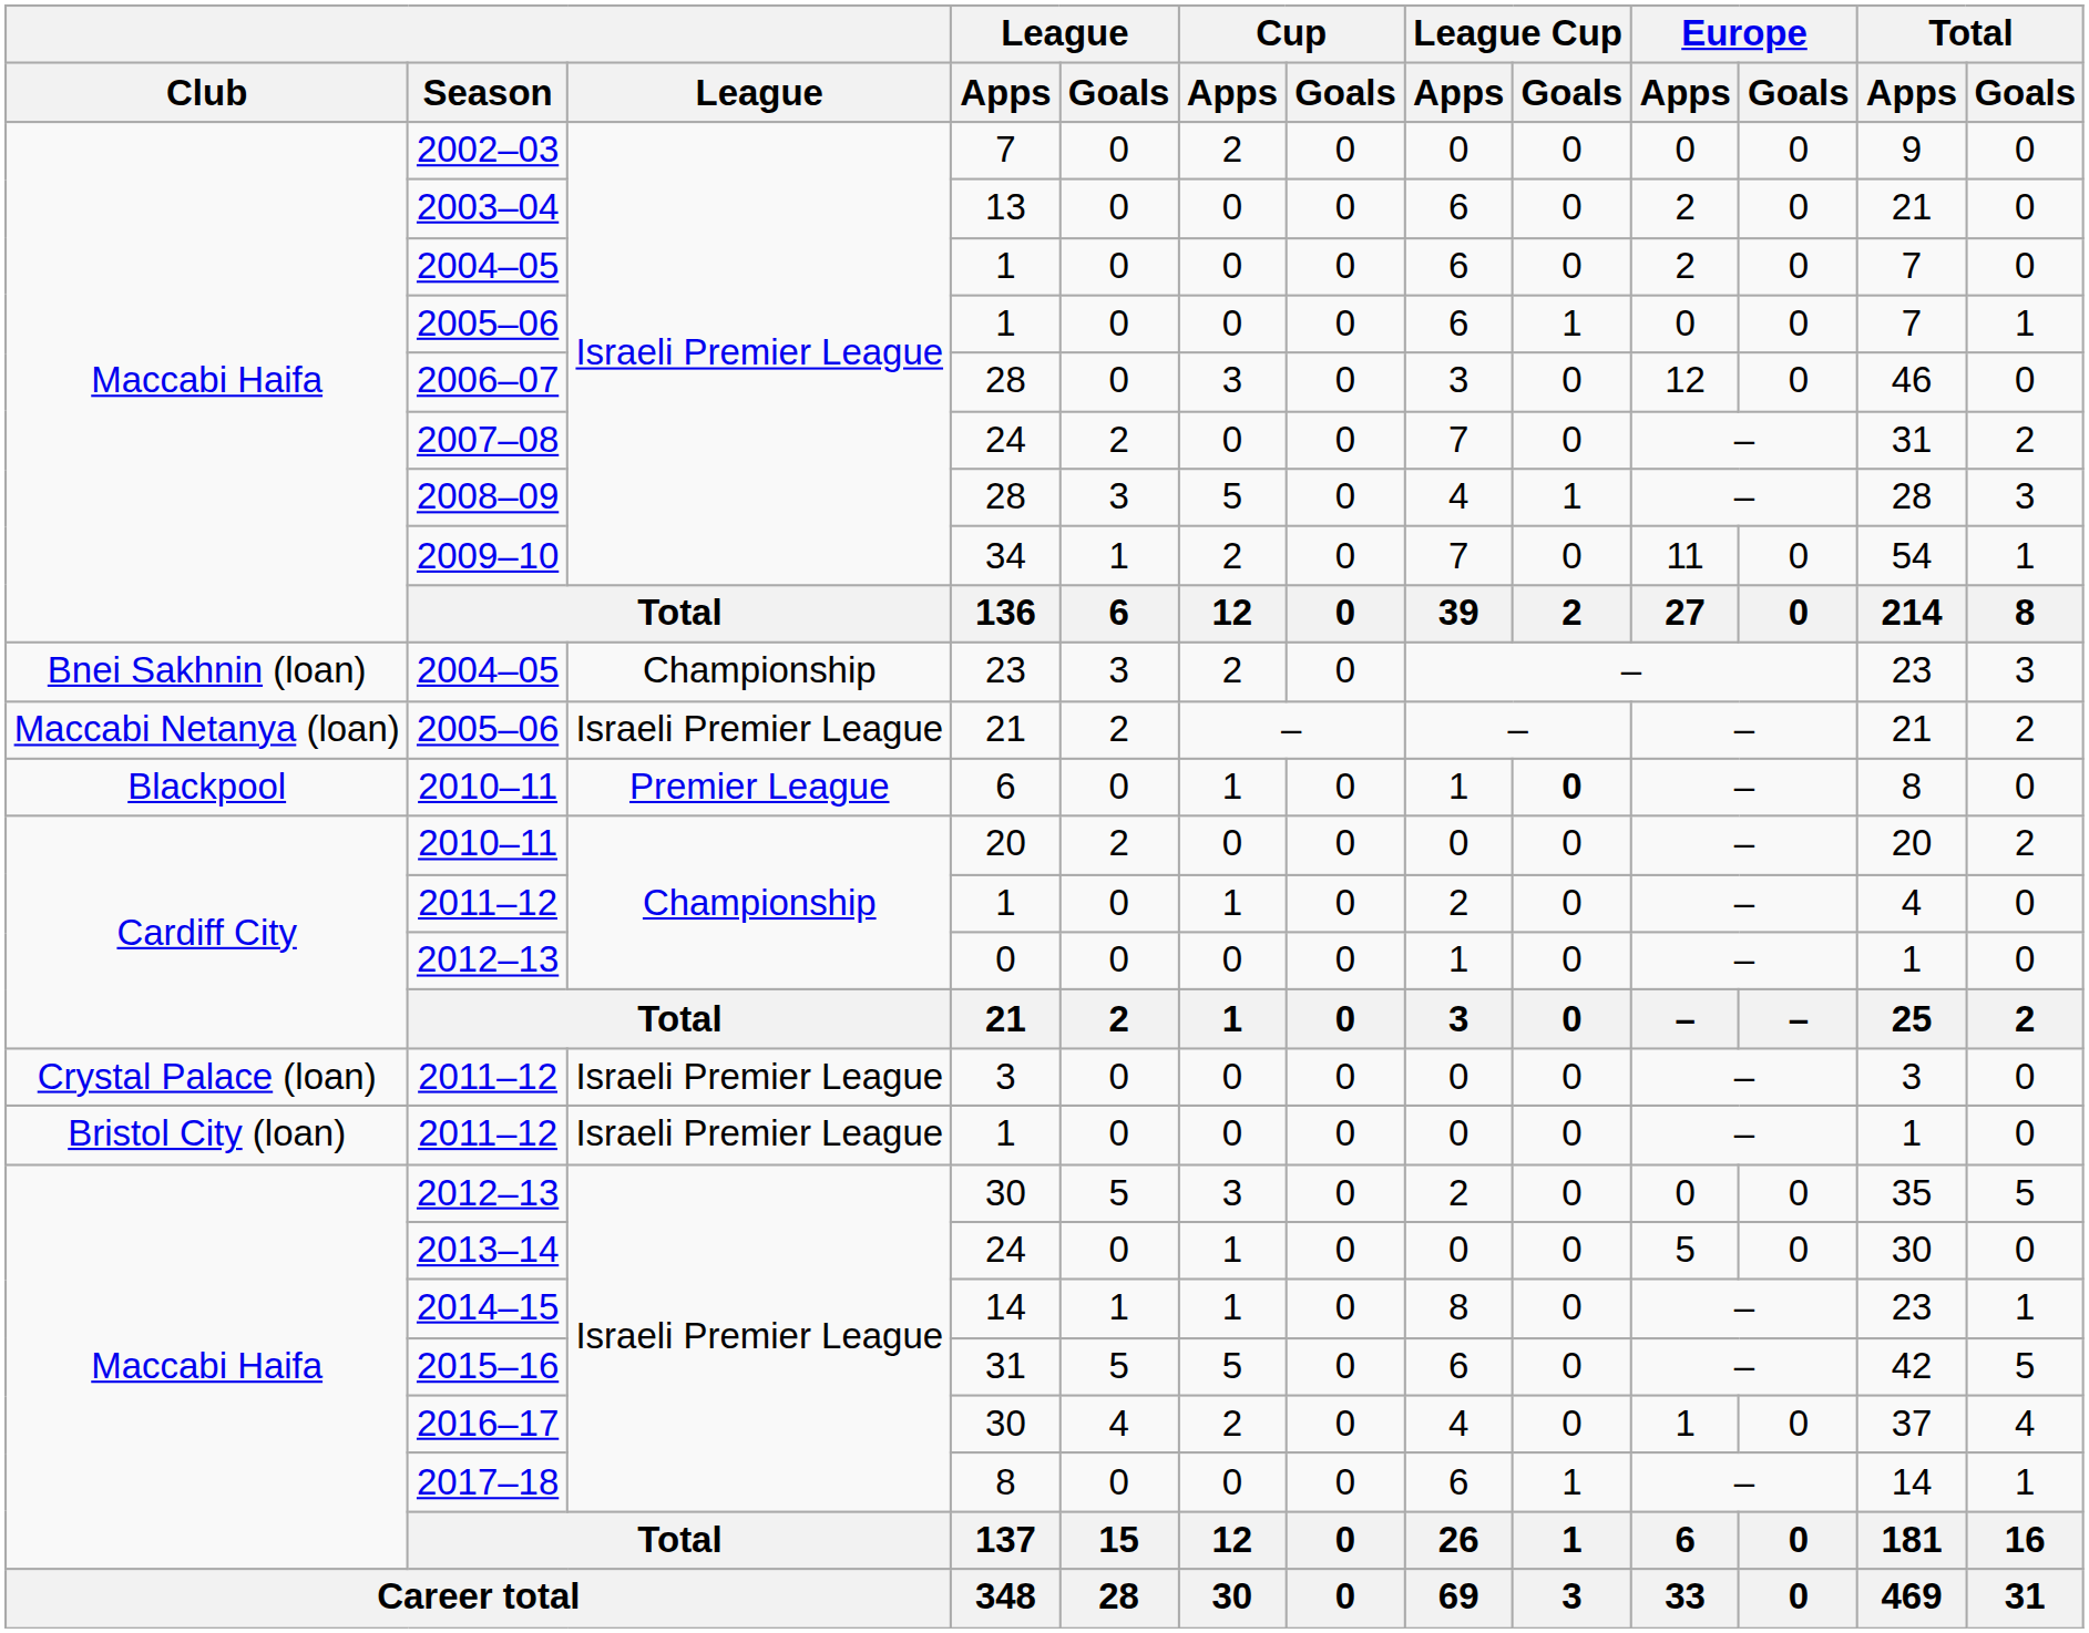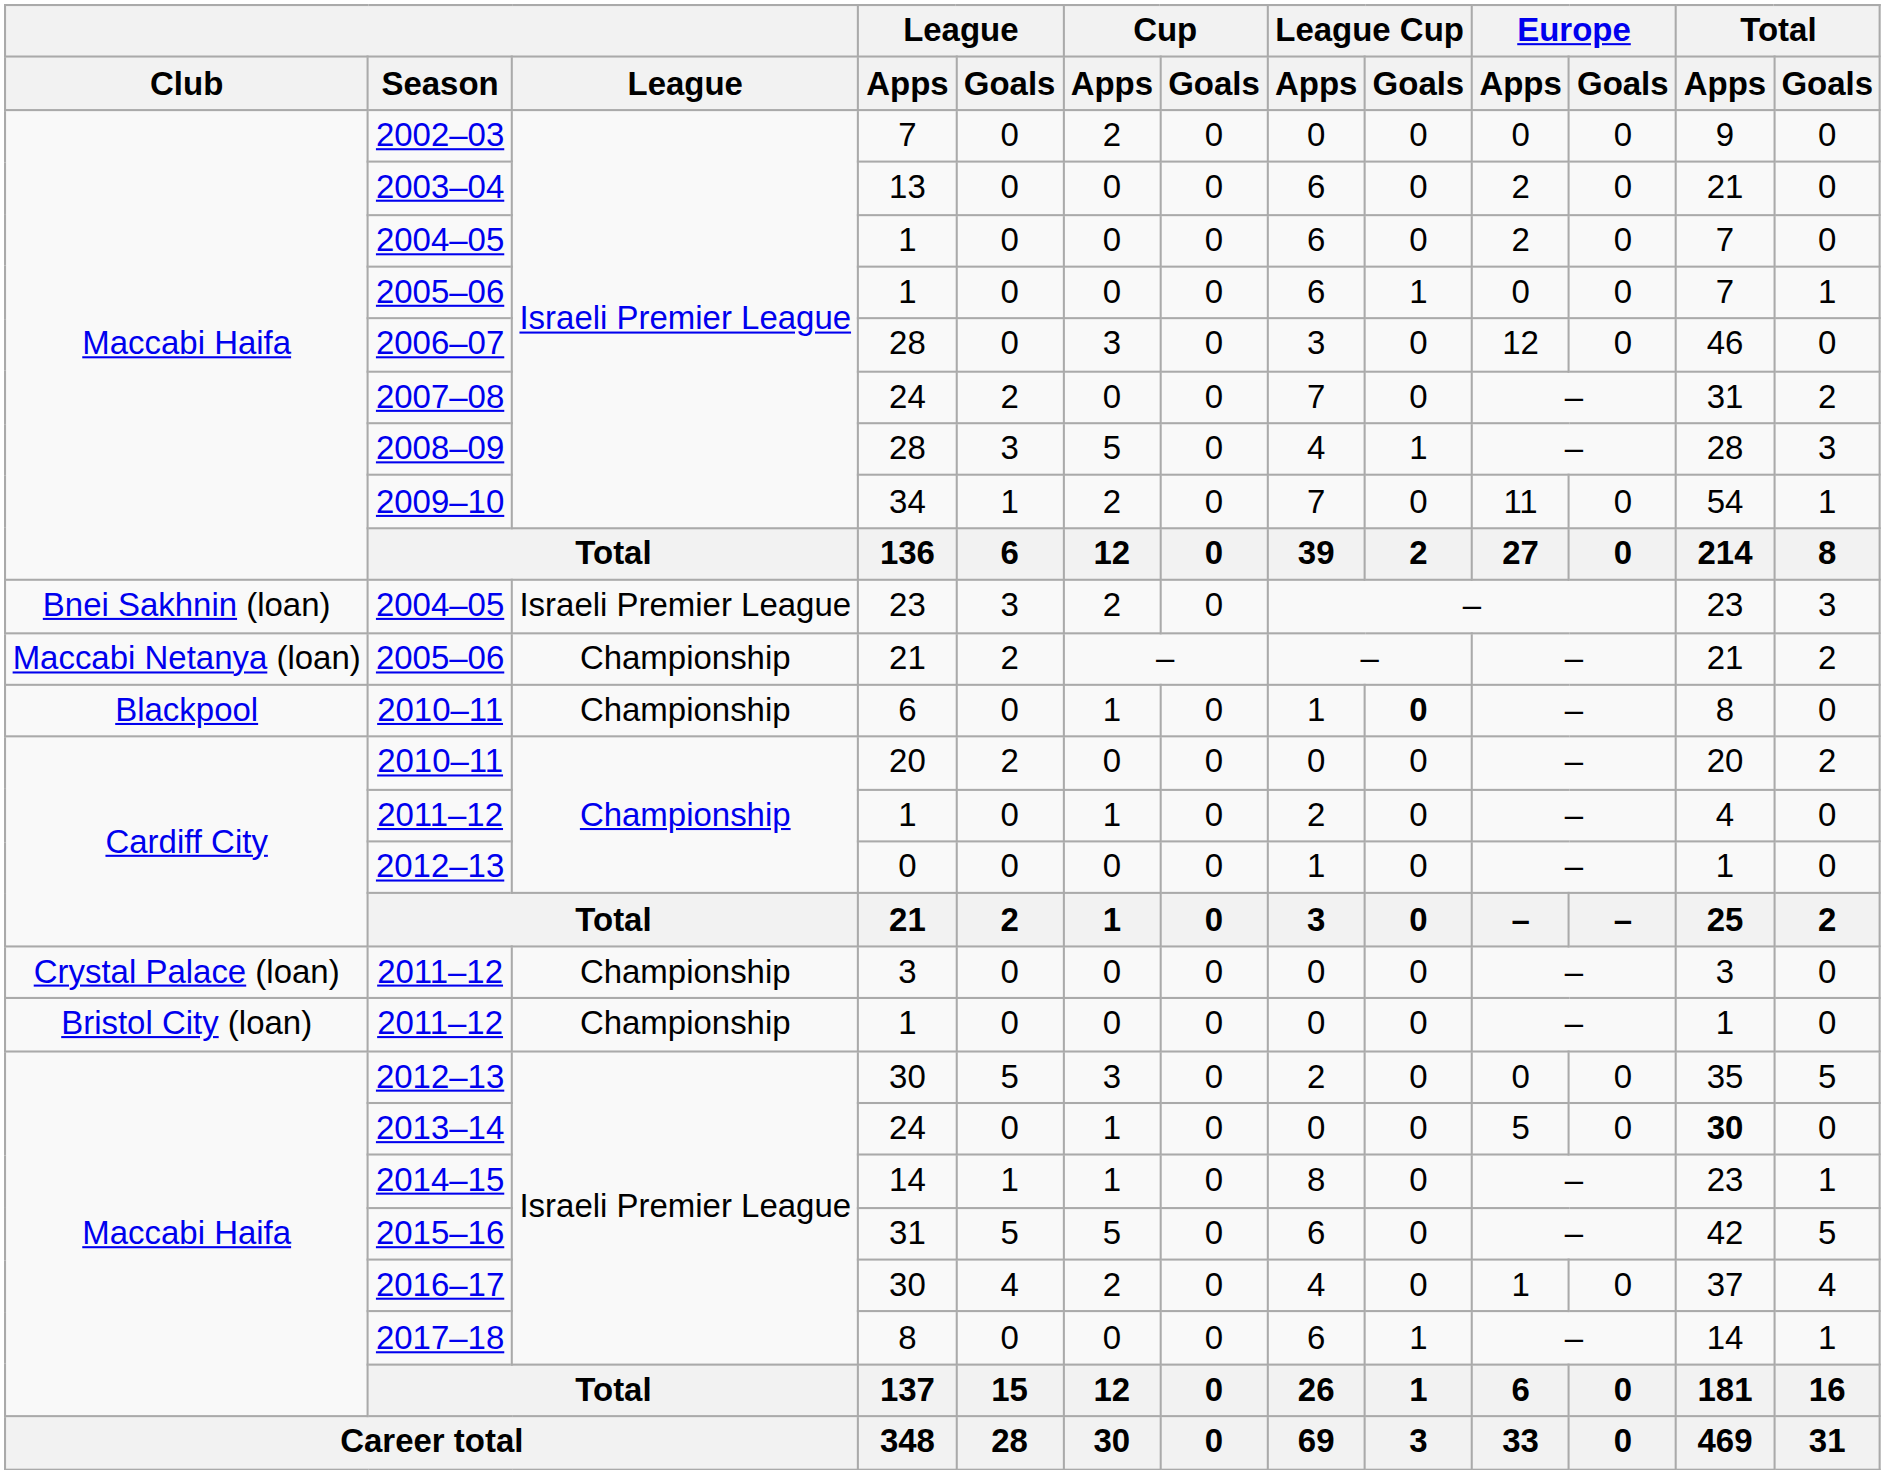 <table class="wikitable" style="text-align:center">
 <tr>
 <th colspan=3></th>
 <th colspan=2>League</th>
 <th colspan=2>Cup</th>
 <th colspan=2>League Cup</th>
 <th colspan=2><a href='#'>Europe</a></th>
 <th colspan=2>Total</th>
 </tr>
 <tr>
 <th>Club</th>
 <th>Season</th>
 <th>League</th>
 <th>Apps</th>
 <th>Goals</th>
 <th>Apps</th>
 <th>Goals</th>
 <th>Apps</th>
 <th>Goals</th>
 <th>Apps</th>
 <th>Goals</th>
 <th>Apps</th>
 <th>Goals</th>
 </tr>
 <tr>
 <td rowspan="9"><a href='#'>Maccabi Haifa</a></td>
 <td><a href='#'>2002–03</a></td>
 <td rowspan="8"><a href='#'>Israeli Premier League</a></td>
 <td>7</td>
 <td>0</td>
 <td>2</td>
 <td>0</td>
 <td>0</td>
 <td>0</td>
 <td>0</td>
 <td>0</td>
 <td>9</td>
 <td>0</td>
 </tr>
 <tr>
 <td><a href='#'>2003–04</a></td>
 <td>13</td>
 <td>0</td>
 <td>0</td>
 <td>0</td>
 <td>6</td>
 <td>0</td>
 <td>2</td>
 <td>0</td>
 <td>21</td>
 <td>0</td>
 </tr>
 <tr>
 <td><a href='#'>2004–05</a></td>
 <td>1</td>
 <td>0</td>
 <td>0</td>
 <td>0</td>
 <td>6</td>
 <td>0</td>
 <td>2</td>
 <td>0</td>
 <td>7</td>
 <td>0</td>
 </tr>
 <tr>
 <td><a href='#'>2005–06</a></td>
 <td>1</td>
 <td>0</td>
 <td>0</td>
 <td>0</td>
 <td>6</td>
 <td>1</td>
 <td>0</td>
 <td>0</td>
 <td>7</td>
 <td>1</td>
 </tr>
 <tr>
 <td><a href='#'>2006–07</a></td>
 <td>28</td>
 <td>0</td>
 <td>3</td>
 <td>0</td>
 <td>3</td>
 <td>0</td>
 <td>12</td>
 <td>0</td>
 <td>46</td>
 <td>0</td>
 </tr>
 <tr>
 <td><a href='#'>2007–08</a></td>
 <td>24</td>
 <td>2</td>
 <td>0</td>
 <td>0</td>
 <td>7</td>
 <td>0</td>
 <td colspan="2">–</td>
 <td>31</td>
 <td>2</td>
 </tr>
 <tr>
 <td><a href='#'>2008–09</a></td>
 <td>28</td>
 <td>3</td>
 <td>5</td>
 <td>0</td>
 <td>4</td>
 <td>1</td>
 <td colspan="2">–</td>
 <td>28</td>
 <td>3</td>
 </tr>
 <tr>
 <td><a href='#'>2009–10</a></td>
 <td>34</td>
 <td>1</td>
 <td>2</td>
 <td>0</td>
 <td>7</td>
 <td>0</td>
 <td>11</td>
 <td>0</td>
 <td>54</td>
 <td>1</td>
 </tr>
 <tr>
 <th colspan=2>Total</th>
 <th>136</th>
 <th>6</th>
 <th>12</th>
 <th>0</th>
 <th>39</th>
 <th>2</th>
 <th>27</th>
 <th>0</th>
 <th>214</th>
 <th>8</th>
 </tr>
 <tr>
 <td><a href='#'>Bnei Sakhnin</a> (loan)</td>
 <td><a href='#'>2004–05</a></td>
-<td>Championship</td>
+<td>Israeli Premier League</td>
 <td>23</td>
 <td>3</td>
 <td>2</td>
 <td>0</td>
 <td colspan="4">–</td>
 <td>23</td>
 <td>3</td>
 </tr>
 <tr>
 <td><a href='#'>Maccabi Netanya</a> (loan)</td>
 <td><a href='#'>2005–06</a></td>
-<td>Israeli Premier League</td>
+<td>Championship</td>
 <td>21</td>
 <td>2</td>
 <td colspan="2">–</td>
 <td colspan="2">–</td>
 <td colspan="2">–</td>
 <td>21</td>
 <td>2</td>
 </tr>
 <tr>
 <td><a href='#'>Blackpool</a></td>
 <td><a href='#'>2010–11</a></td>
-<td><a href='#'>Premier League</a></td>
+<td>Championship</td>
 <td>6</td>
 <td>0</td>
 <td>1</td>
 <td>0</td>
 <td>1</td>
 <td><strong>0</strong></td>
 <td colspan="2">–</td>
 <td>8</td>
 <td>0</td>
 </tr>
 <tr>
 <td rowspan="4"><a href='#'>Cardiff City</a></td>
 <td><a href='#'>2010–11</a></td>
 <td rowspan="3"><a href='#'>Championship</a></td>
 <td>20</td>
 <td>2</td>
 <td>0</td>
 <td>0</td>
 <td>0</td>
 <td>0</td>
 <td colspan="2">–</td>
 <td>20</td>
 <td>2</td>
 </tr>
 <tr>
 <td><a href='#'>2011–12</a></td>
 <td>1</td>
 <td>0</td>
 <td>1</td>
 <td>0</td>
 <td>2</td>
 <td>0</td>
 <td colspan="2">–</td>
 <td>4</td>
 <td>0</td>
 </tr>
 <tr>
 <td><a href='#'>2012–13</a></td>
 <td>0</td>
 <td>0</td>
 <td>0</td>
 <td>0</td>
 <td>1</td>
 <td>0</td>
 <td colspan="2">–</td>
 <td>1</td>
 <td>0</td>
 </tr>
 <tr>
 <th colspan=2>Total</th>
 <th>21</th>
 <th>2</th>
 <th>1</th>
 <th>0</th>
 <th>3</th>
 <th>0</th>
 <th>–</th>
 <th>–</th>
 <th>25</th>
 <th>2</th>
 </tr>
 <tr>
 <td><a href='#'>Crystal Palace</a> (loan)</td>
 <td><a href='#'>2011–12</a></td>
-<td>Israeli Premier League</td>
+<td>Championship</td>
 <td>3</td>
 <td>0</td>
 <td>0</td>
 <td>0</td>
 <td>0</td>
 <td>0</td>
 <td colspan="2">–</td>
 <td>3</td>
 <td>0</td>
 </tr>
 <tr>
 <td><a href='#'>Bristol City</a> (loan)</td>
 <td><a href='#'>2011–12</a></td>
-<td>Israeli Premier League</td>
+<td>Championship</td>
 <td>1</td>
 <td>0</td>
 <td>0</td>
 <td>0</td>
 <td>0</td>
 <td>0</td>
 <td colspan="2">–</td>
 <td>1</td>
 <td>0</td>
 </tr>
 <tr>
 <td rowspan="7"><a href='#'>Maccabi Haifa</a></td>
 <td><a href='#'>2012–13</a></td>
 <td rowspan="6">Israeli Premier League</td>
 <td>30</td>
 <td>5</td>
 <td>3</td>
 <td>0</td>
 <td>2</td>
 <td>0</td>
 <td>0</td>
 <td>0</td>
 <td>35</td>
 <td>5</td>
 </tr>
 <tr>
 <td><a href='#'>2013–14</a></td>
 <td>24</td>
 <td>0</td>
 <td>1</td>
 <td>0</td>
 <td>0</td>
 <td>0</td>
 <td>5</td>
 <td>0</td>
-<td>30</td>
+<td><strong>30</strong></td>
 <td>0</td>
 </tr>
 <tr>
 <td><a href='#'>2014–15</a></td>
 <td>14</td>
 <td>1</td>
 <td>1</td>
 <td>0</td>
 <td>8</td>
 <td>0</td>
 <td colspan="2">–</td>
 <td>23</td>
 <td>1</td>
 </tr>
 <tr>
 <td><a href='#'>2015–16</a></td>
 <td>31</td>
 <td>5</td>
 <td>5</td>
 <td>0</td>
 <td>6</td>
 <td>0</td>
 <td colspan="2">–</td>
 <td>42</td>
 <td>5</td>
 </tr>
 <tr>
 <td><a href='#'>2016–17</a></td>
 <td>30</td>
 <td>4</td>
 <td>2</td>
 <td>0</td>
 <td>4</td>
 <td>0</td>
 <td>1</td>
 <td>0</td>
 <td>37</td>
 <td>4</td>
 </tr>
 <tr>
 <td><a href='#'>2017–18</a></td>
 <td>8</td>
 <td>0</td>
 <td>0</td>
 <td>0</td>
 <td>6</td>
 <td>1</td>
 <td colspan="2">–</td>
 <td>14</td>
 <td>1</td>
 </tr>
 <tr>
 <th colspan=2>Total</th>
 <th>137</th>
 <th>15</th>
 <th>12</th>
 <th>0</th>
 <th>26</th>
 <th>1</th>
 <th>6</th>
 <th>0</th>
 <th>181</th>
 <th>16</th>
 </tr>
 <tr>
 <th colspan=3>Career total</th>
 <th>348</th>
 <th>28</th>
 <th>30</th>
 <th>0</th>
 <th>69</th>
 <th>3</th>
 <th>33</th>
 <th>0</th>
 <th>469</th>
 <th>31</th>
 </tr>
 </table>
